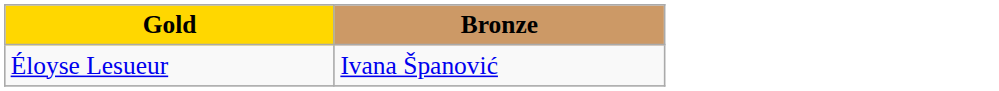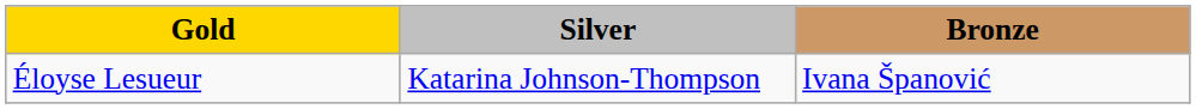 <table class="wikitable" style="text-align:left">
 <tr align="center">
 <td width=200 bgcolor=gold><strong>Gold</strong></td>
+<td width=200 bgcolor=silver><strong>Silver</strong></td>
 <td width=200 bgcolor=CC9966><strong>Bronze</strong></td>
 </tr>
 <tr>
 <td><a href='#'>Éloyse Lesueur</a><br><em></em></td>
+<td><a href='#'>Katarina Johnson-Thompson</a><br><em></em></td>
 <td><a href='#'>Ivana Španović</a><br><em></em></td>
 </tr>
 </table>
